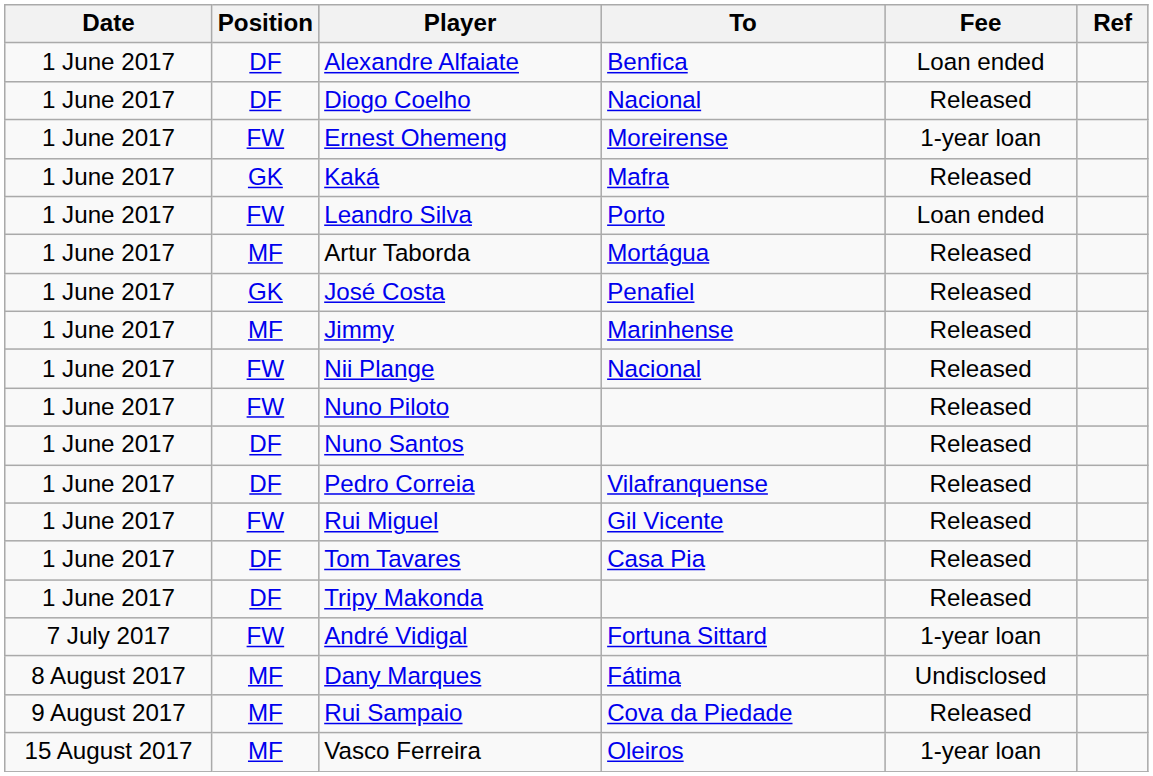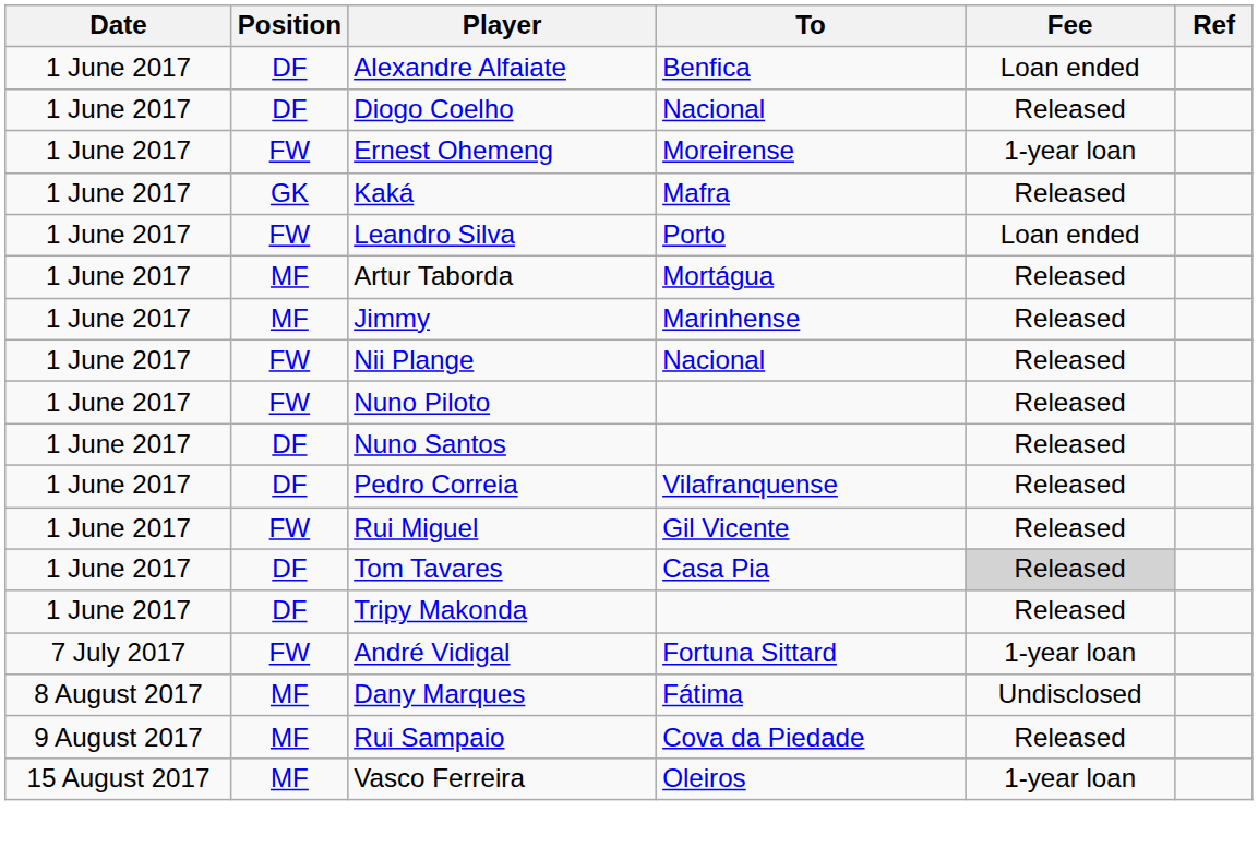 <table class="wikitable" style="text-align: center;">
 <tr>
 <th width=130>Date</th>
 <th width=60>Position</th>
 <th width=180>Player</th>
 <th width=180>To</th>
 <th width=120>Fee</th>
 <th width=40>Ref</th>
 </tr>
 <tr>
 <td>1 June 2017</td>
 <td><a href='#'>DF</a></td>
 <td style="text-align:left;"> <a href='#'>Alexandre Alfaiate</a></td>
 <td style="text-align:left;"> <a href='#'>Benfica</a></td>
 <td>Loan ended</td>
 <td></td>
 </tr>
 <tr>
 <td>1 June 2017</td>
 <td><a href='#'>DF</a></td>
 <td style="text-align:left;"> <a href='#'>Diogo Coelho</a></td>
 <td style="text-align:left;"> <a href='#'>Nacional</a></td>
 <td>Released</td>
 <td></td>
 </tr>
 <tr>
 <td>1 June 2017</td>
 <td><a href='#'>FW</a></td>
 <td style="text-align:left;"> <a href='#'>Ernest Ohemeng</a></td>
 <td style="text-align:left;"> <a href='#'>Moreirense</a></td>
 <td>1-year loan</td>
 <td></td>
 </tr>
 <tr>
 <td>1 June 2017</td>
 <td><a href='#'>GK</a></td>
 <td style="text-align:left;"> <a href='#'>Kaká</a></td>
 <td style="text-align:left;"> <a href='#'>Mafra</a></td>
 <td>Released</td>
 <td></td>
 </tr>
 <tr>
 <td>1 June 2017</td>
 <td><a href='#'>FW</a></td>
 <td style="text-align:left;"> <a href='#'>Leandro Silva</a></td>
 <td style="text-align:left;"> <a href='#'>Porto</a></td>
 <td>Loan ended</td>
 <td></td>
 </tr>
 <tr>
 <td>1 June 2017</td>
 <td><a href='#'>MF</a></td>
 <td style="text-align:left;"> Artur Taborda</td>
 <td style="text-align:left;"> <a href='#'>Mortágua</a></td>
 <td>Released</td>
 <td></td>
 </tr>
 <tr>
 <td>1 June 2017</td>
-<td><a href='#'>GK</a></td>
-<td style="text-align:left;"> <a href='#'>José Costa</a></td>
-<td style="text-align:left;"> <a href='#'>Penafiel</a></td>
-<td>Released</td>
-<td></td>
-</tr>
-<tr>
-<td>1 June 2017</td>
 <td><a href='#'>MF</a></td>
 <td style="text-align:left;"> <a href='#'>Jimmy</a></td>
 <td style="text-align:left;"> <a href='#'>Marinhense</a></td>
 <td>Released</td>
 <td></td>
 </tr>
 <tr>
 <td>1 June 2017</td>
 <td><a href='#'>FW</a></td>
 <td style="text-align:left;"> <a href='#'>Nii Plange</a></td>
 <td style="text-align:left;"> <a href='#'>Nacional</a></td>
 <td>Released</td>
 <td></td>
 </tr>
 <tr>
 <td>1 June 2017</td>
 <td><a href='#'>FW</a></td>
 <td style="text-align:left;"> <a href='#'>Nuno Piloto</a></td>
 <td style="text-align:left;"></td>
 <td>Released</td>
 <td></td>
 </tr>
 <tr>
 <td>1 June 2017</td>
 <td><a href='#'>DF</a></td>
 <td style="text-align:left;"> <a href='#'>Nuno Santos</a></td>
 <td style="text-align:left;"></td>
 <td>Released</td>
 <td></td>
 </tr>
 <tr>
 <td>1 June 2017</td>
 <td><a href='#'>DF</a></td>
 <td style="text-align:left;"> <a href='#'>Pedro Correia</a></td>
 <td style="text-align:left;"> <a href='#'>Vilafranquense</a></td>
 <td>Released</td>
 <td></td>
 </tr>
 <tr>
 <td>1 June 2017</td>
 <td><a href='#'>FW</a></td>
 <td style="text-align:left;"> <a href='#'>Rui Miguel</a></td>
 <td style="text-align:left;"> <a href='#'>Gil Vicente</a></td>
 <td>Released</td>
 <td></td>
 </tr>
 <tr>
 <td>1 June 2017</td>
 <td><a href='#'>DF</a></td>
 <td style="text-align:left;"> <a href='#'>Tom Tavares</a></td>
 <td style="text-align:left;"> <a href='#'>Casa Pia</a></td>
-<td>Released</td>
+<td style="background: lightgrey;">Released</td>
 <td></td>
 </tr>
 <tr>
 <td>1 June 2017</td>
 <td><a href='#'>DF</a></td>
 <td style="text-align:left;"> <a href='#'>Tripy Makonda</a></td>
 <td style="text-align:left;"></td>
 <td>Released</td>
 <td></td>
 </tr>
 <tr>
 <td>7 July 2017</td>
 <td><a href='#'>FW</a></td>
 <td style="text-align:left;"> <a href='#'>André Vidigal</a></td>
 <td style="text-align:left;"> <a href='#'>Fortuna Sittard</a></td>
 <td>1-year loan</td>
 <td></td>
 </tr>
 <tr>
 <td>8 August 2017</td>
 <td><a href='#'>MF</a></td>
 <td style="text-align:left;"> <a href='#'>Dany Marques</a></td>
 <td style="text-align:left;"> <a href='#'>Fátima</a></td>
 <td>Undisclosed</td>
 <td></td>
 </tr>
 <tr>
 <td>9 August 2017</td>
 <td><a href='#'>MF</a></td>
 <td style="text-align:left;"> <a href='#'>Rui Sampaio</a></td>
 <td style="text-align:left;"> <a href='#'>Cova da Piedade</a></td>
 <td>Released</td>
 <td> </td>
 </tr>
 <tr>
 <td>15 August 2017</td>
 <td><a href='#'>MF</a></td>
 <td style="text-align:left;"> Vasco Ferreira</td>
 <td style="text-align:left;"> <a href='#'>Oleiros</a></td>
 <td>1-year loan</td>
 <td></td>
 </tr>
 </table>
